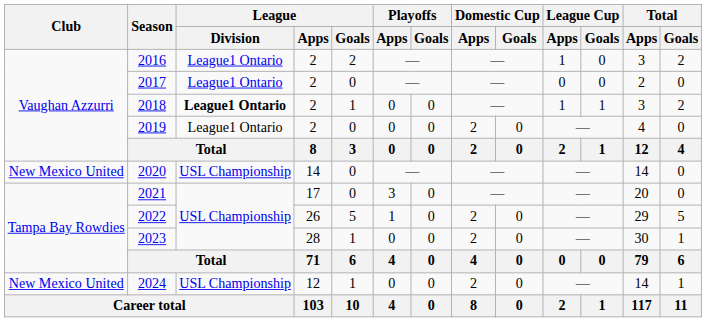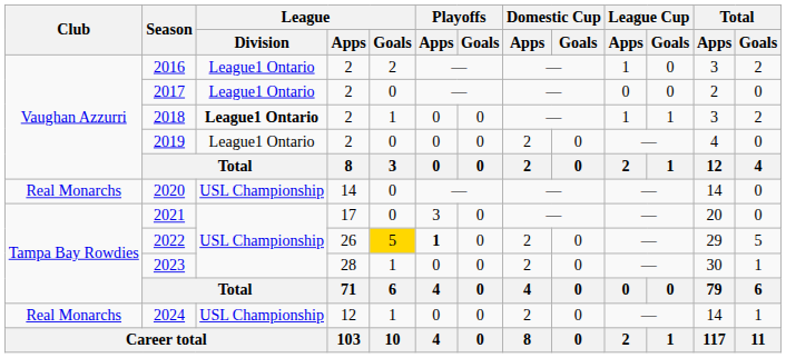 <table class=wikitable style="text-align: center;">
 <tr>
 <th rowspan=2>Club</th>
 <th rowspan=2>Season</th>
 <th colspan=3>League</th>
 <th colspan=2>Playoffs</th>
 <th colspan=2>Domestic Cup</th>
 <th colspan=2>League Cup</th>
 <th colspan=2>Total</th>
 </tr>
 <tr>
 <th>Division</th>
 <th>Apps</th>
 <th>Goals</th>
 <th>Apps</th>
 <th>Goals</th>
 <th>Apps</th>
 <th>Goals</th>
 <th>Apps</th>
 <th>Goals</th>
 <th>Apps</th>
 <th>Goals</th>
 </tr>
 <tr>
 <td rowspan=5><a href='#'>Vaughan Azzurri</a></td>
 <td><a href='#'>2016</a></td>
 <td><a href='#'>League1 Ontario</a></td>
 <td>2</td>
 <td>2</td>
 <td colspan=2>—</td>
 <td colspan=2>—</td>
 <td>1</td>
 <td>0</td>
 <td>3</td>
 <td>2</td>
 </tr>
 <tr>
 <td><a href='#'>2017</a></td>
 <td><a href='#'>League1 Ontario</a></td>
 <td>2</td>
 <td>0</td>
 <td colspan=2>—</td>
 <td colspan=2>—</td>
 <td>0</td>
 <td>0</td>
 <td>2</td>
 <td>0</td>
 </tr>
 <tr>
 <td><a href='#'>2018</a></td>
 <td><strong>League1 Ontario</strong></td>
 <td>2</td>
 <td>1</td>
 <td>0</td>
 <td>0</td>
 <td colspan=2>—</td>
 <td>1</td>
 <td>1</td>
 <td>3</td>
 <td>2</td>
 </tr>
 <tr>
 <td><a href='#'>2019</a></td>
 <td>League1 Ontario</td>
 <td>2</td>
 <td>0</td>
 <td>0</td>
 <td>0</td>
 <td>2</td>
 <td>0</td>
 <td colspan=2>—</td>
 <td>4</td>
 <td>0</td>
 </tr>
 <tr>
 <th colspan=2>Total</th>
 <th>8</th>
 <th>3</th>
 <th>0</th>
 <th>0</th>
 <th>2</th>
 <th>0</th>
 <th>2</th>
 <th>1</th>
 <th>12</th>
 <th>4</th>
 </tr>
 <tr>
-<td><a href='#'>New Mexico United</a></td>
+<td><a href='#'>Real Monarchs</a></td>
 <td><a href='#'>2020</a></td>
 <td><a href='#'>USL Championship</a></td>
 <td>14</td>
 <td>0</td>
 <td colspan=2>—</td>
 <td colspan=2>—</td>
 <td colspan=2>—</td>
 <td>14</td>
 <td>0</td>
 </tr>
 <tr>
 <td rowspan="4"><a href='#'>Tampa Bay Rowdies</a></td>
 <td><a href='#'>2021</a></td>
 <td rowspan="3"><a href='#'>USL Championship</a></td>
 <td>17</td>
 <td>0</td>
 <td>3</td>
 <td>0</td>
 <td colspan=2>—</td>
 <td colspan=2>—</td>
 <td>20</td>
 <td>0</td>
 </tr>
 <tr>
 <td><a href='#'>2022</a></td>
 <td>26</td>
-<td>5</td>
-<td>1</td>
+<td style="background: gold;">5</td>
+<td><strong>1</strong></td>
 <td>0</td>
 <td>2</td>
 <td>0</td>
 <td colspan=2>—</td>
 <td>29</td>
 <td>5</td>
 </tr>
 <tr>
 <td><a href='#'>2023</a></td>
 <td>28</td>
 <td>1</td>
 <td>0</td>
 <td>0</td>
 <td>2</td>
 <td>0</td>
 <td colspan=2>—</td>
 <td>30</td>
 <td>1</td>
 </tr>
 <tr>
 <th colspan=2>Total</th>
 <th>71</th>
 <th>6</th>
 <th>4</th>
 <th>0</th>
 <th>4</th>
 <th>0</th>
 <th>0</th>
 <th>0</th>
 <th>79</th>
 <th>6</th>
 </tr>
 <tr>
-<td><a href='#'>New Mexico United</a></td>
+<td><a href='#'>Real Monarchs</a></td>
 <td><a href='#'>2024</a></td>
 <td><a href='#'>USL Championship</a></td>
 <td>12</td>
 <td>1</td>
 <td>0</td>
 <td>0</td>
 <td>2</td>
 <td>0</td>
 <td colspan=2>—</td>
 <td>14</td>
 <td>1</td>
 </tr>
 <tr>
 <th colspan=3>Career total</th>
 <th>103</th>
 <th>10</th>
 <th>4</th>
 <th>0</th>
 <th>8</th>
 <th>0</th>
 <th>2</th>
 <th>1</th>
 <th>117</th>
 <th>11</th>
 </tr>
 </table>
